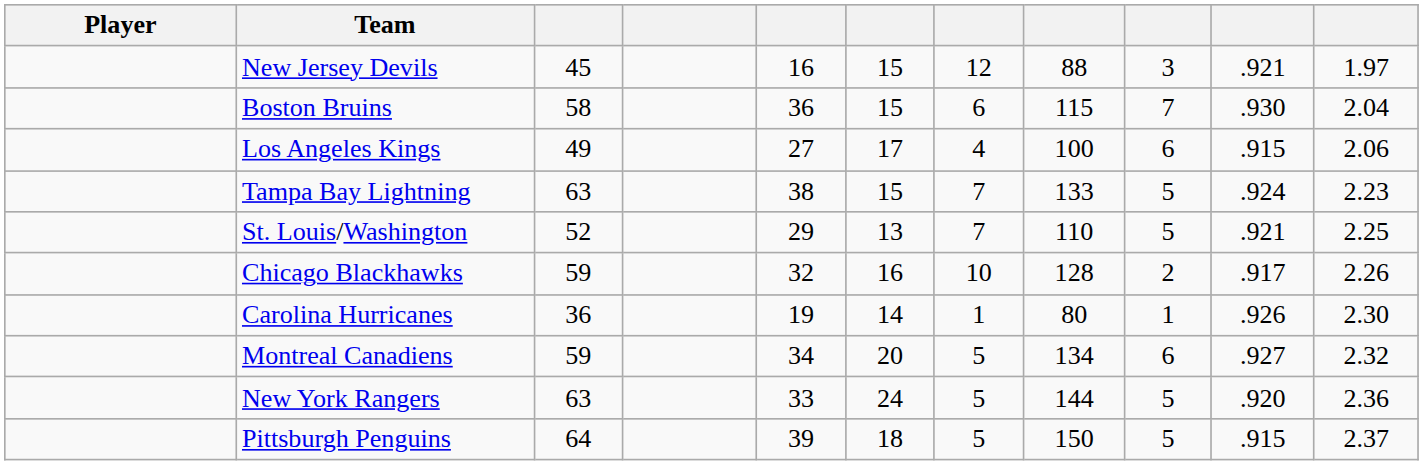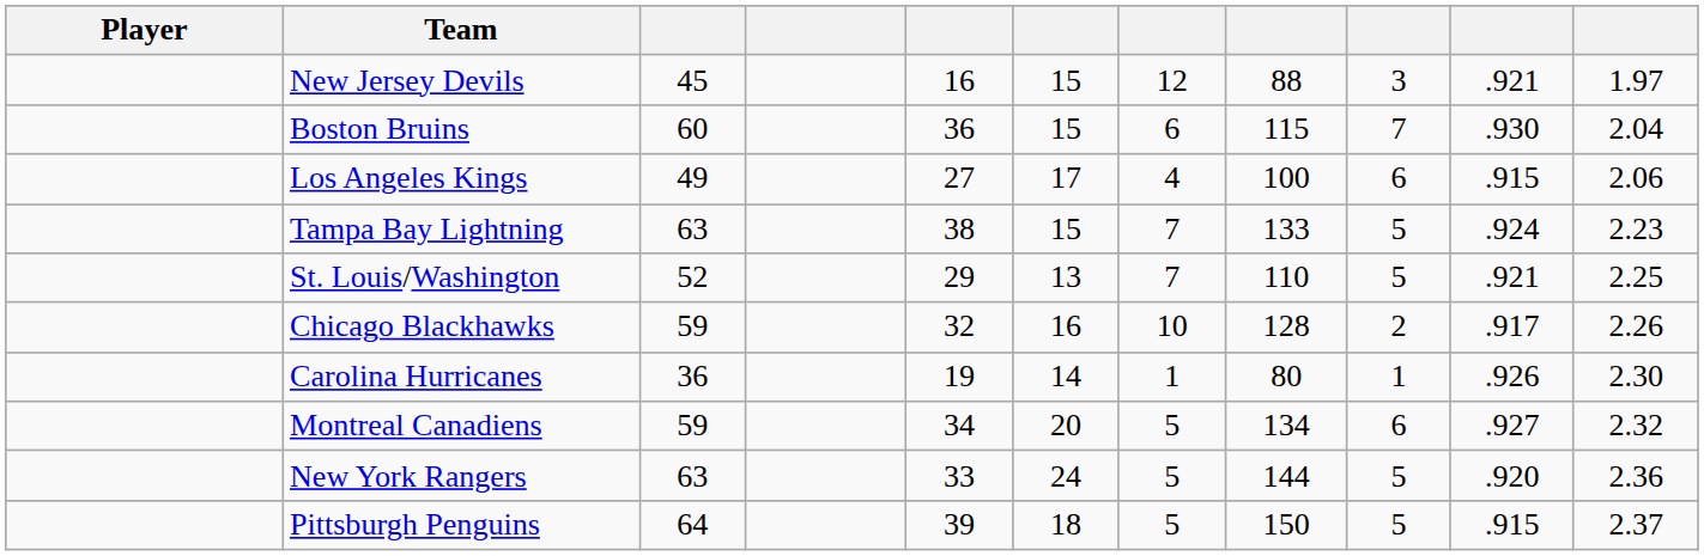 <table class="wikitable sortable">
 <tr>
 <th style="width: 10em;">Player</th>
 <th style="width: 12em;">Team</th>
 <th style="width: 3.5em;"></th>
 <th style="width: 6em;"></th>
 <th style="width: 3.5em;"></th>
 <th style="width: 3.5em;"></th>
 <th style="width: 3.5em;"></th>
 <th style="width: 4em;"></th>
 <th style="width: 3.5em;"></th>
 <th style="width: 4em;"></th>
 <th style="width: 4em;"></th>
 </tr>
 <tr style="text-align:center;">
 <td style="text-align:left;"></td>
 <td style="text-align:left;"><a href='#'>New Jersey Devils</a></td>
 <td>45</td>
 <td></td>
 <td>16</td>
 <td>15</td>
 <td>12</td>
 <td>88</td>
 <td>3</td>
 <td>.921</td>
 <td>1.97</td>
 </tr>
 <tr style="text-align:center;">
 <td style="text-align:left;"></td>
 <td style="text-align:left;"><a href='#'>Boston Bruins</a></td>
-<td>58</td>
+<td>60</td>
 <td></td>
 <td>36</td>
 <td>15</td>
 <td>6</td>
 <td>115</td>
 <td>7</td>
 <td>.930</td>
 <td>2.04</td>
 </tr>
 <tr style="text-align:center;">
 <td style="text-align:left;"></td>
 <td style="text-align:left;"><a href='#'>Los Angeles Kings</a></td>
 <td>49</td>
 <td></td>
 <td>27</td>
 <td>17</td>
 <td>4</td>
 <td>100</td>
 <td>6</td>
 <td>.915</td>
 <td>2.06</td>
 </tr>
 <tr style="text-align:center;">
 <td style="text-align:left;"></td>
 <td style="text-align:left;"><a href='#'>Tampa Bay Lightning</a></td>
 <td>63</td>
 <td></td>
 <td>38</td>
 <td>15</td>
 <td>7</td>
 <td>133</td>
 <td>5</td>
 <td>.924</td>
 <td>2.23</td>
 </tr>
 <tr style="text-align:center;">
 <td style="text-align:left;"></td>
 <td style="text-align:left;"><a href='#'>St. Louis</a>/<a href='#'>Washington</a></td>
 <td>52</td>
 <td></td>
 <td>29</td>
 <td>13</td>
 <td>7</td>
 <td>110</td>
 <td>5</td>
 <td>.921</td>
 <td>2.25</td>
 </tr>
 <tr style="text-align:center;">
 <td style="text-align:left;"></td>
 <td style="text-align:left;"><a href='#'>Chicago Blackhawks</a></td>
 <td>59</td>
 <td></td>
 <td>32</td>
 <td>16</td>
 <td>10</td>
 <td>128</td>
 <td>2</td>
 <td>.917</td>
 <td>2.26</td>
 </tr>
 <tr style="text-align:center;">
 <td style="text-align:left;"></td>
 <td style="text-align:left;"><a href='#'>Carolina Hurricanes</a></td>
 <td>36</td>
 <td></td>
 <td>19</td>
 <td>14</td>
 <td>1</td>
 <td>80</td>
 <td>1</td>
 <td>.926</td>
 <td>2.30</td>
 </tr>
 <tr style="text-align:center;">
 <td style="text-align:left;"></td>
 <td style="text-align:left;"><a href='#'>Montreal Canadiens</a></td>
 <td>59</td>
 <td></td>
 <td>34</td>
 <td>20</td>
 <td>5</td>
 <td>134</td>
 <td>6</td>
 <td>.927</td>
 <td>2.32</td>
 </tr>
 <tr style="text-align:center;">
 <td style="text-align:left;"></td>
 <td style="text-align:left;"><a href='#'>New York Rangers</a></td>
 <td>63</td>
 <td></td>
 <td>33</td>
 <td>24</td>
 <td>5</td>
 <td>144</td>
 <td>5</td>
 <td>.920</td>
 <td>2.36</td>
 </tr>
 <tr style="text-align:center;">
 <td style="text-align:left;"></td>
 <td style="text-align:left;"><a href='#'>Pittsburgh Penguins</a></td>
 <td>64</td>
 <td></td>
 <td>39</td>
 <td>18</td>
 <td>5</td>
 <td>150</td>
 <td>5</td>
 <td>.915</td>
 <td>2.37</td>
 </tr>
 </table>
